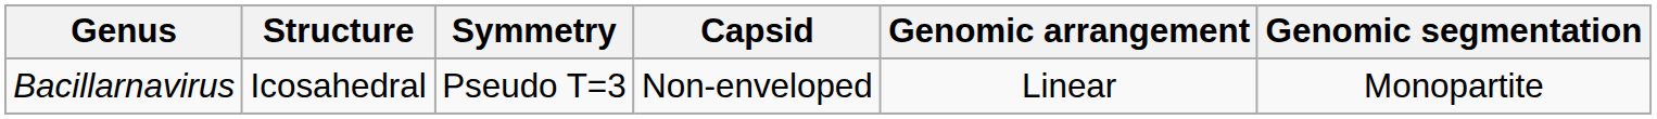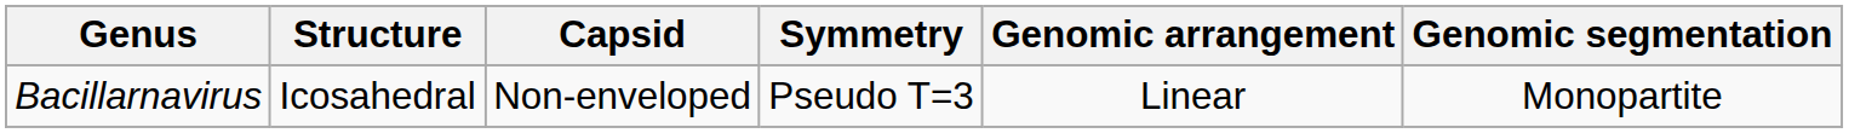 <table class="wikitable sortable" style="text-align:center">
 <tr>
 <th>Genus</th>
 <th>Structure</th>
+<th>Capsid</th>
 <th>Symmetry</th>
-<th>Capsid</th>
 <th>Genomic arrangement</th>
 <th>Genomic segmentation</th>
 </tr>
 <tr>
 <td><em>Bacillarnavirus</em></td>
 <td>Icosahedral</td>
+<td>Non-enveloped</td>
 <td>Pseudo T=3</td>
-<td>Non-enveloped</td>
 <td>Linear</td>
 <td>Monopartite</td>
 </tr>
 </table>
